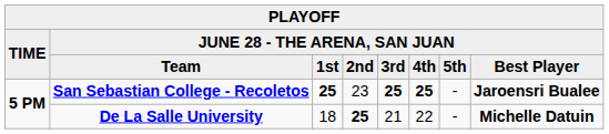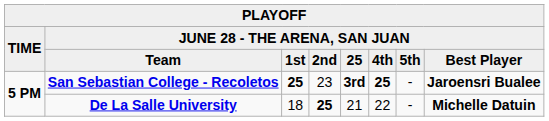 <table class="wikitable" style="text-align: center">
 <tr style="background:#efefef;">
 <td colspan=8><strong>PLAYOFF</strong></td>
 </tr>
 <tr style="background:#efefef;">
 <td rowspan=2><strong>TIME</strong></td>
 <td colspan=7><strong>JUNE 28 - THE ARENA, SAN JUAN</strong></td>
 </tr>
 <tr style="background:#efefef;">
 <td><strong>Team</strong></td>
 <td><strong>1st</strong></td>
 <td><strong>2nd</strong></td>
-<td><strong>3rd</strong></td>
+<td><strong>25</strong></td>
 <td><strong>4th</strong></td>
 <td><strong>5th</strong></td>
 <td><strong>Best Player</strong></td>
 </tr>
 <tr>
 <td rowspan=2><strong>5 PM</strong></td>
 <td><strong><a href='#'>San Sebastian College - Recoletos</a></strong></td>
 <td><strong>25</strong></td>
 <td>23</td>
-<td><strong>25</strong></td>
+<td><strong>3rd</strong></td>
 <td><strong>25</strong></td>
 <td>-</td>
 <td><strong>Jaroensri Bualee</strong></td>
 </tr>
 <tr>
 <td><strong><a href='#'>De La Salle University</a></strong></td>
 <td>18</td>
 <td><strong>25</strong></td>
 <td>21</td>
 <td>22</td>
 <td>-</td>
 <td><strong>Michelle Datuin</strong></td>
 </tr>
 </table>
